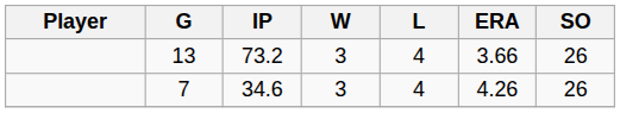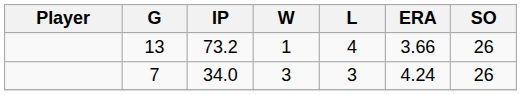 <table class="wikitable sortable">
 <tr>
 <th bgcolor="#DDDDFF" width="16%">Player</th>
 <th bgcolor="#DDDDFF" width="9%">G</th>
 <th bgcolor="#DDDDFF" width="9%">IP</th>
 <th bgcolor="#DDDDFF" width="9%">W</th>
 <th bgcolor="#DDDDFF" width="9%">L</th>
 <th bgcolor="#DDDDFF" width="9%">ERA</th>
 <th bgcolor="#DDDDFF" width="9%">SO</th>
 </tr>
 <tr align="center">
 <td></td>
 <td>13</td>
 <td>73.2</td>
-<td>3</td>
+<td>1</td>
 <td>4</td>
 <td>3.66</td>
 <td>26</td>
 </tr>
 <tr align="center">
 <td></td>
 <td>7</td>
-<td>34.6</td>
+<td>34.0</td>
 <td>3</td>
-<td>4</td>
-<td>4.26</td>
+<td>3</td>
+<td>4.24</td>
 <td>26</td>
 </tr>
 <tr align="center">
 </tr>
 </table>
